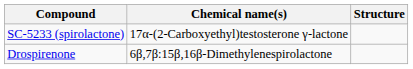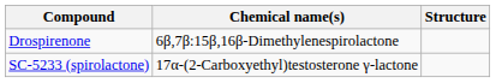 <table class="wikitable" border="1">
 <tr>
 <th>Compound</th>
 <th>Chemical name(s)</th>
 <th>Structure</th>
 </tr>
 <tr>
+<td><a href='#'>Drospirenone</a></td>
+<td>6β,7β:15β,16β-Dimethylenespirolactone</td>
+<td></td>
+</tr>
+<tr>
 <td><a href='#'>SC-5233 (spirolactone)</a></td>
 <td>17α-(2-Carboxyethyl)testosterone γ-lactone</td>
 <td></td>
 </tr>
-<tr>
-<td><a href='#'>Drospirenone</a></td>
-<td>6β,7β:15β,16β-Dimethylenespirolactone</td>
-<td></td>
-</tr>
 </table>
